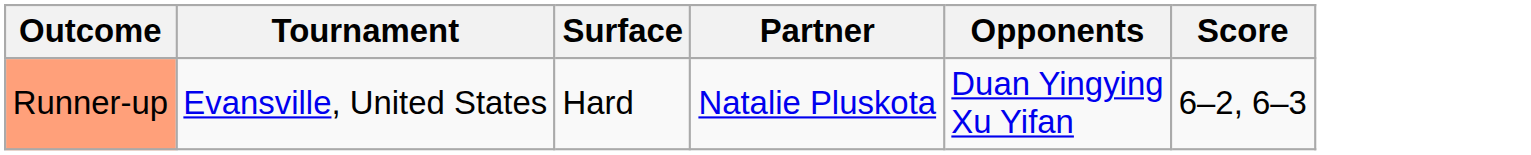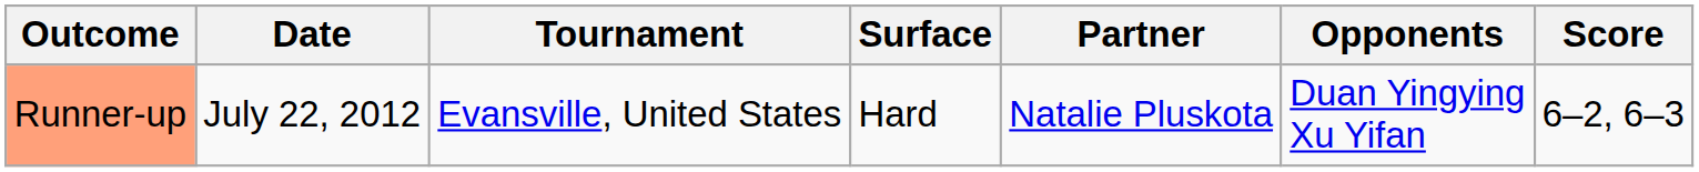 <table class="sortable wikitable" style="font-size:97%;">
 <tr>
 <th>Outcome</th>
+<th>Date</th>
 <th>Tournament</th>
 <th>Surface</th>
 <th>Partner</th>
 <th>Opponents</th>
 <th>Score</th>
 </tr>
 <tr>
 <td style="background:#ffa07a;">Runner-up</td>
+<td>July 22, 2012</td>
 <td><a href='#'>Evansville</a>, United States</td>
 <td>Hard</td>
 <td> <a href='#'>Natalie Pluskota</a></td>
 <td> <a href='#'>Duan Yingying</a> <br>  <a href='#'>Xu Yifan</a></td>
 <td>6–2, 6–3</td>
 </tr>
 </table>
